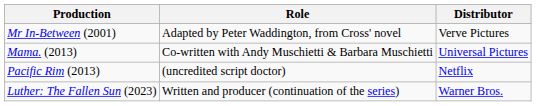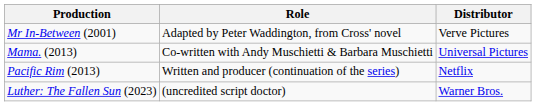 <table class="wikitable">
 <tr style="background:#ccc; text-align:center;">
 <th>Production</th>
 <th>Role</th>
 <th>Distributor</th>
 </tr>
 <tr>
 <td><em><a href='#'>Mr In-Between</a></em> (2001)</td>
 <td>Adapted by Peter Waddington, from Cross' novel</td>
 <td>Verve Pictures</td>
 </tr>
 <tr>
 <td><em><a href='#'>Mama.</a></em> (2013)</td>
 <td>Co-written with Andy Muschietti & Barbara Muschietti</td>
 <td><a href='#'>Universal Pictures</a></td>
 </tr>
 <tr>
 <td><em><a href='#'>Pacific Rim</a></em> (2013)</td>
-<td>(uncredited script doctor)</td>
+<td>Written and producer (continuation of the <a href='#'>series</a>)</td>
 <td><a href='#'>Netflix</a></td>
 </tr>
 <tr>
 <td><em><a href='#'>Luther: The Fallen Sun</a></em> (2023)</td>
-<td>Written and producer (continuation of the <a href='#'>series</a>)</td>
+<td>(uncredited script doctor)</td>
 <td><a href='#'>Warner Bros.</a></td>
 </tr>
 </table>
